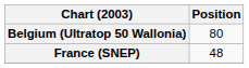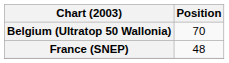 <table class="wikitable sortable plainrowheaders">
 <tr>
 <th>Chart (2003)</th>
 <th>Position</th>
 </tr>
 <tr>
 <th scope="row">Belgium (Ultratop 50 Wallonia)</th>
-<td align="center">80</td>
+<td align="center">70</td>
 </tr>
 <tr>
 <th scope="row">France (SNEP)</th>
 <td align="center">48</td>
 </tr>
 <tr>
 </tr>
 </table>
